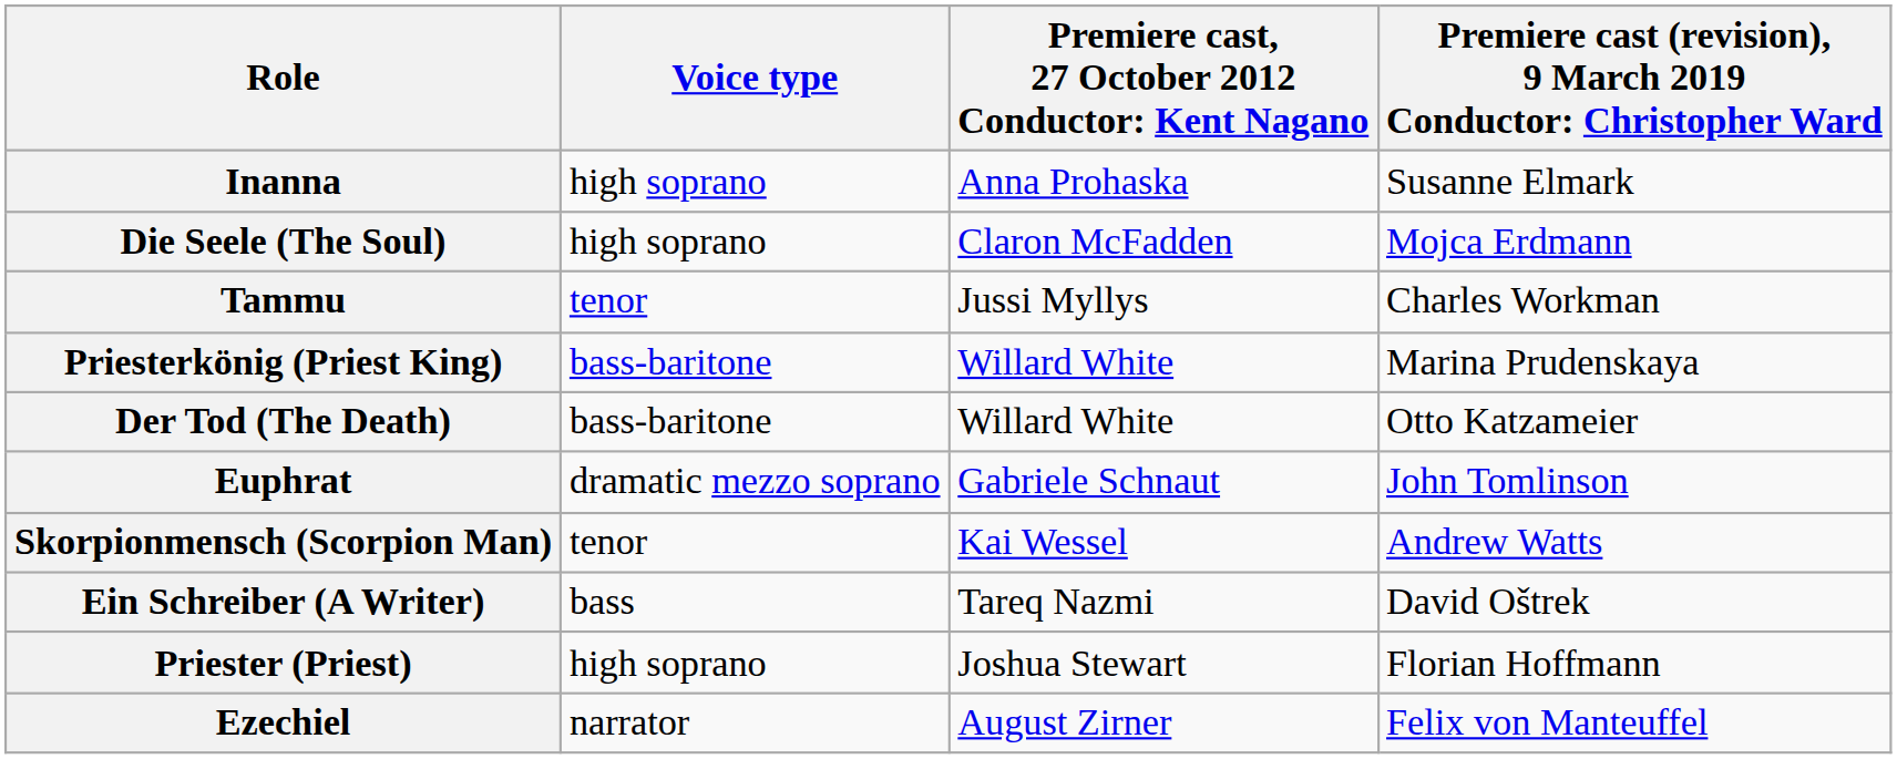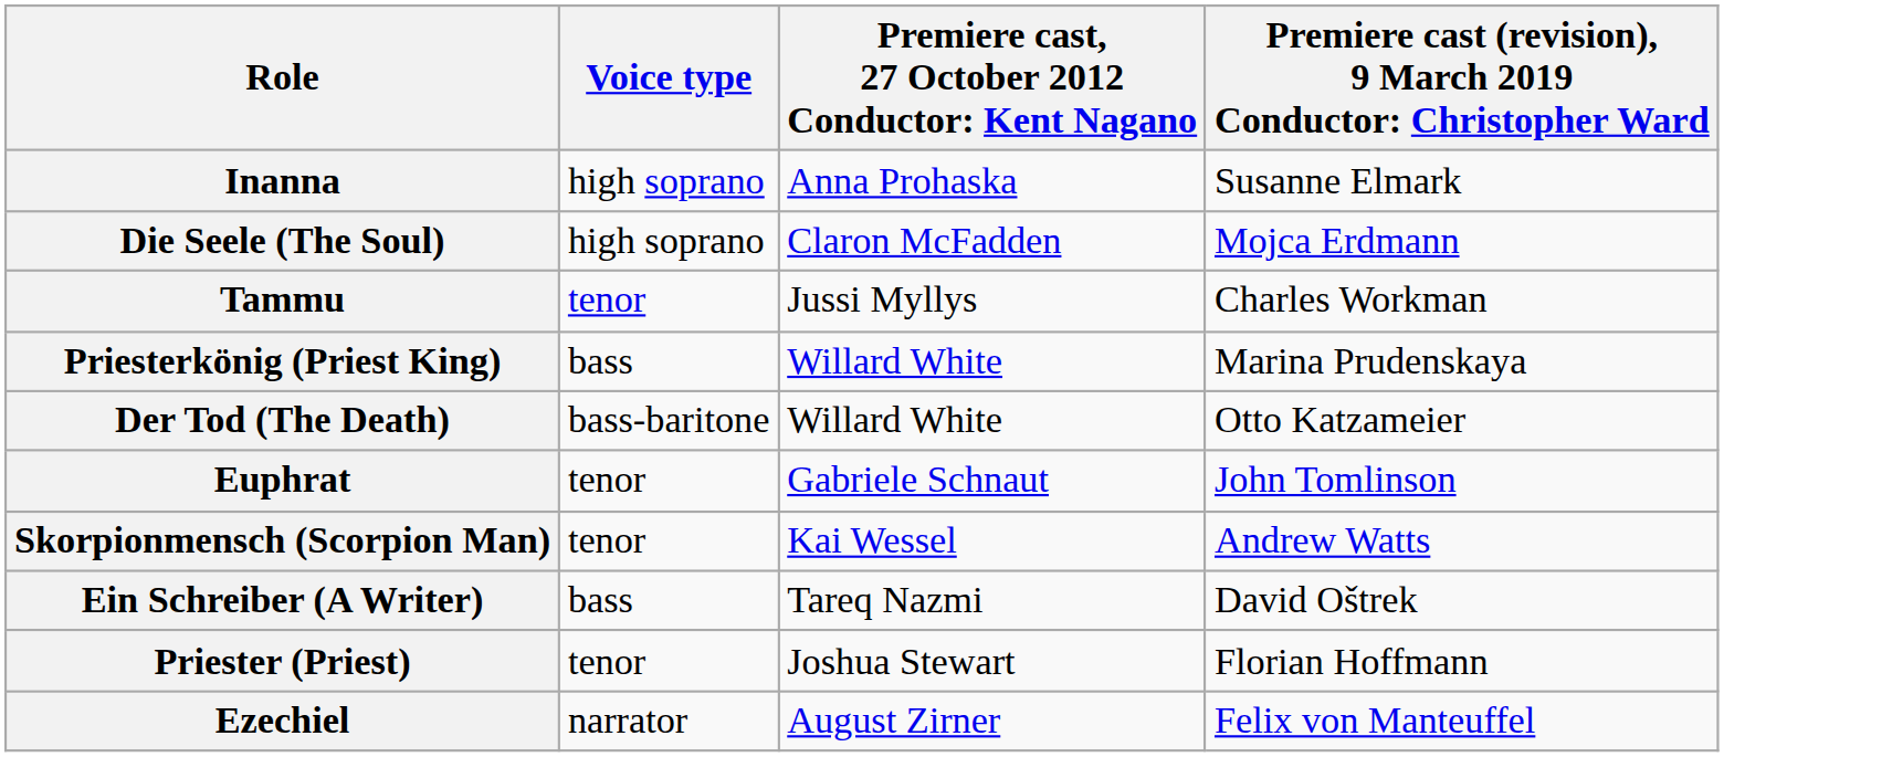 <table class="wikitable plainrowheaders">
 <tr>
 <th scope="col">Role</th>
 <th scope="col"><a href='#'>Voice type</a></th>
 <th scope="col">Premiere cast,<br>27 October 2012<br>Conductor: <a href='#'>Kent Nagano</a></th>
 <th scope="col">Premiere cast (revision),<br>9 March 2019<br>Conductor: <a href='#'>Christopher Ward</a></th>
 </tr>
 <tr>
 <th scope="row">Inanna</th>
 <td>high <a href='#'>soprano</a></td>
 <td><a href='#'>Anna Prohaska</a></td>
 <td>Susanne Elmark</td>
 </tr>
 <tr>
 <th scope="row">Die Seele (The Soul)</th>
 <td>high soprano</td>
 <td><a href='#'>Claron McFadden</a></td>
 <td><a href='#'>Mojca Erdmann</a></td>
 </tr>
 <tr>
 <th scope="row">Tammu</th>
 <td><a href='#'>tenor</a></td>
 <td>Jussi Myllys</td>
 <td>Charles Workman</td>
 </tr>
 <tr>
 <th scope="row">Priesterkönig (Priest King)</th>
-<td><a href='#'>bass-baritone</a></td>
+<td>bass</td>
 <td><a href='#'>Willard White</a></td>
 <td>Marina Prudenskaya</td>
 </tr>
 <tr>
 <th scope="row">Der Tod (The Death)</th>
 <td>bass-baritone</td>
 <td>Willard White</td>
 <td>Otto Katzameier</td>
 </tr>
 <tr>
 <th scope="row">Euphrat</th>
-<td>dramatic <a href='#'>mezzo soprano</a></td>
+<td>tenor</td>
 <td><a href='#'>Gabriele Schnaut</a></td>
 <td><a href='#'>John Tomlinson</a></td>
 </tr>
 <tr>
 <th scope="row">Skorpionmensch (Scorpion Man)</th>
 <td>tenor</td>
 <td><a href='#'>Kai Wessel</a></td>
 <td><a href='#'>Andrew Watts</a></td>
 </tr>
 <tr>
 <th scope="row">Ein Schreiber (A Writer)</th>
 <td>bass</td>
 <td>Tareq Nazmi</td>
 <td>David Oštrek</td>
 </tr>
 <tr>
 <th scope="row">Priester (Priest)</th>
-<td>high soprano</td>
+<td>tenor</td>
 <td>Joshua Stewart</td>
 <td>Florian Hoffmann</td>
 </tr>
 <tr>
 <th scope="row">Ezechiel</th>
 <td>narrator</td>
 <td><a href='#'>August Zirner</a></td>
 <td><a href='#'>Felix von Manteuffel</a></td>
 </tr>
 </table>
